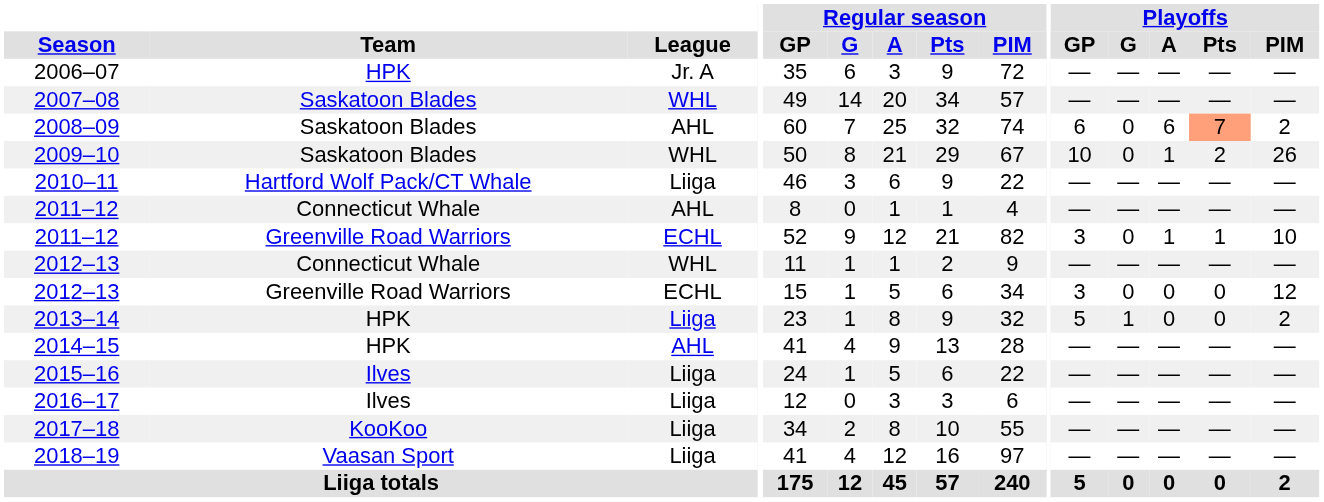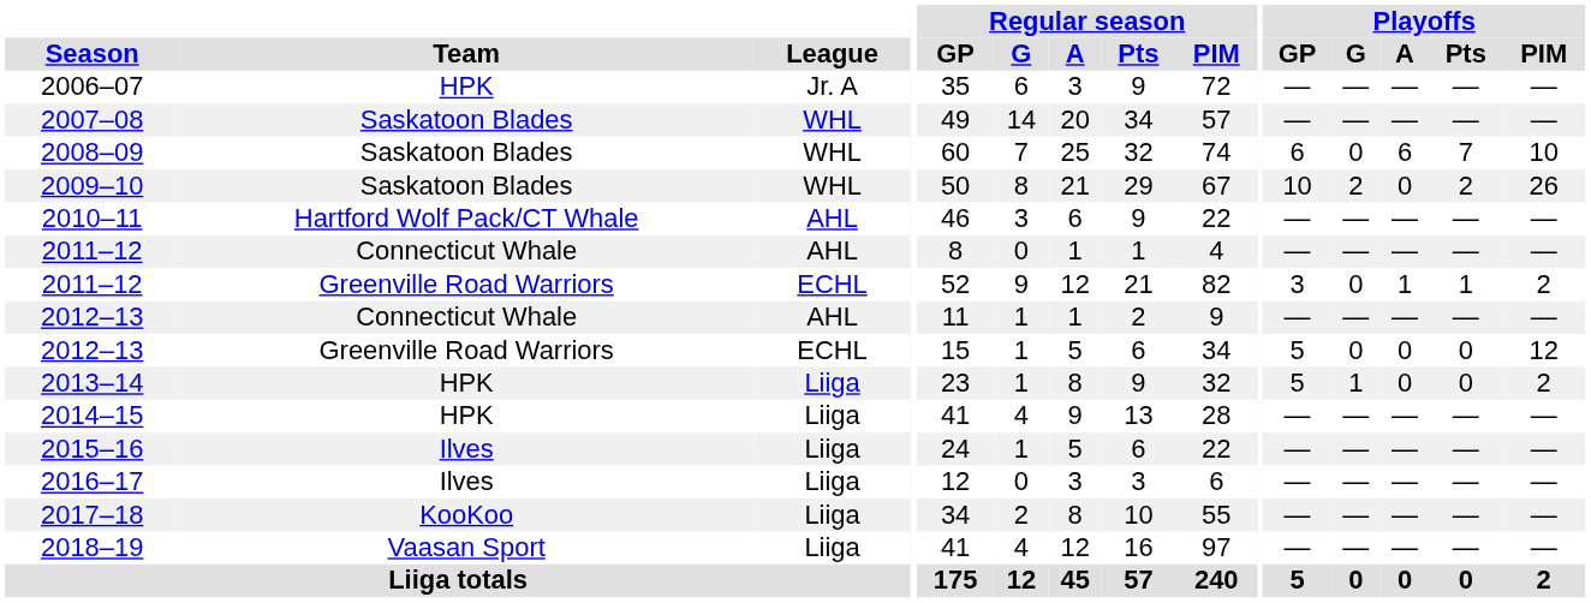 <table border="0" cellpadding="1" cellspacing="0" style="text-align:center; width:60em">
 <tr bgcolor="#e0e0e0">
 <th colspan="3" bgcolor="#ffffff"></th>
 <th rowspan="99" bgcolor="#ffffff"></th>
 <th colspan="5"><a href='#'>Regular season</a></th>
 <th rowspan="99" bgcolor="#ffffff"></th>
 <th colspan="5"><a href='#'>Playoffs</a></th>
 </tr>
 <tr bgcolor="#e0e0e0">
 <th><a href='#'>Season</a></th>
 <th>Team</th>
 <th>League</th>
 <th>GP</th>
 <th><a href='#'>G</a></th>
 <th><a href='#'>A</a></th>
 <th><a href='#'>Pts</a></th>
 <th><a href='#'>PIM</a></th>
 <th>GP</th>
 <th>G</th>
 <th>A</th>
 <th>Pts</th>
 <th>PIM</th>
 </tr>
 <tr>
 <td>2006–07</td>
 <td><a href='#'>HPK</a></td>
 <td>Jr. A</td>
 <td>35</td>
 <td>6</td>
 <td>3</td>
 <td>9</td>
 <td>72</td>
 <td>—</td>
 <td>—</td>
 <td>—</td>
 <td>—</td>
 <td>—</td>
 </tr>
 <tr bgcolor="#f0f0f0">
 <td><a href='#'>2007–08</a></td>
 <td><a href='#'>Saskatoon Blades</a></td>
 <td><a href='#'>WHL</a></td>
 <td>49</td>
 <td>14</td>
 <td>20</td>
 <td>34</td>
 <td>57</td>
 <td>—</td>
 <td>—</td>
 <td>—</td>
 <td>—</td>
 <td>—</td>
 </tr>
 <tr>
 <td><a href='#'>2008–09</a></td>
 <td>Saskatoon Blades</td>
-<td>AHL</td>
+<td>WHL</td>
 <td>60</td>
 <td>7</td>
 <td>25</td>
 <td>32</td>
 <td>74</td>
 <td>6</td>
 <td>0</td>
 <td>6</td>
-<td style="background: lightsalmon;">7</td>
-<td>2</td>
+<td>7</td>
+<td>10</td>
 </tr>
 <tr bgcolor="#f0f0f0">
 <td><a href='#'>2009–10</a></td>
 <td>Saskatoon Blades</td>
 <td>WHL</td>
 <td>50</td>
 <td>8</td>
 <td>21</td>
 <td>29</td>
 <td>67</td>
 <td>10</td>
+<td>2</td>
 <td>0</td>
-<td>1</td>
 <td>2</td>
 <td>26</td>
 </tr>
 <tr>
 <td><a href='#'>2010–11</a></td>
 <td><a href='#'>Hartford Wolf Pack/CT Whale</a></td>
-<td>Liiga</td>
+<td><a href='#'>AHL</a></td>
 <td>46</td>
 <td>3</td>
 <td>6</td>
 <td>9</td>
 <td>22</td>
 <td>—</td>
 <td>—</td>
 <td>—</td>
 <td>—</td>
 <td>—</td>
 </tr>
 <tr bgcolor="#f0f0f0">
 <td><a href='#'>2011–12</a></td>
 <td>Connecticut Whale</td>
 <td>AHL</td>
 <td>8</td>
 <td>0</td>
 <td>1</td>
 <td>1</td>
 <td>4</td>
 <td>—</td>
 <td>—</td>
 <td>—</td>
 <td>—</td>
 <td>—</td>
 </tr>
 <tr>
 <td><a href='#'>2011–12</a></td>
 <td><a href='#'>Greenville Road Warriors</a></td>
 <td><a href='#'>ECHL</a></td>
 <td>52</td>
 <td>9</td>
 <td>12</td>
 <td>21</td>
 <td>82</td>
 <td>3</td>
 <td>0</td>
 <td>1</td>
 <td>1</td>
-<td>10</td>
+<td>2</td>
 </tr>
 <tr bgcolor="#f0f0f0">
 <td><a href='#'>2012–13</a></td>
 <td>Connecticut Whale</td>
-<td>WHL</td>
+<td>AHL</td>
 <td>11</td>
 <td>1</td>
 <td>1</td>
 <td>2</td>
 <td>9</td>
 <td>—</td>
 <td>—</td>
 <td>—</td>
 <td>—</td>
 <td>—</td>
 </tr>
 <tr>
 <td><a href='#'>2012–13</a></td>
 <td>Greenville Road Warriors</td>
 <td>ECHL</td>
 <td>15</td>
 <td>1</td>
 <td>5</td>
 <td>6</td>
 <td>34</td>
-<td>3</td>
+<td>5</td>
 <td>0</td>
 <td>0</td>
 <td>0</td>
 <td>12</td>
 </tr>
 <tr bgcolor="#f0f0f0">
 <td><a href='#'>2013–14</a></td>
 <td>HPK</td>
 <td><a href='#'>Liiga</a></td>
 <td>23</td>
 <td>1</td>
 <td>8</td>
 <td>9</td>
 <td>32</td>
 <td>5</td>
 <td>1</td>
 <td>0</td>
 <td>0</td>
 <td>2</td>
 </tr>
 <tr>
 <td><a href='#'>2014–15</a></td>
 <td>HPK</td>
-<td><a href='#'>AHL</a></td>
+<td>Liiga</td>
 <td>41</td>
 <td>4</td>
 <td>9</td>
 <td>13</td>
 <td>28</td>
 <td>—</td>
 <td>—</td>
 <td>—</td>
 <td>—</td>
 <td>—</td>
 </tr>
 <tr bgcolor="#f0f0f0">
 <td><a href='#'>2015–16</a></td>
 <td><a href='#'>Ilves</a></td>
 <td>Liiga</td>
 <td>24</td>
 <td>1</td>
 <td>5</td>
 <td>6</td>
 <td>22</td>
 <td>—</td>
 <td>—</td>
 <td>—</td>
 <td>—</td>
 <td>—</td>
 </tr>
 <tr>
 <td><a href='#'>2016–17</a></td>
 <td>Ilves</td>
 <td>Liiga</td>
 <td>12</td>
 <td>0</td>
 <td>3</td>
 <td>3</td>
 <td>6</td>
 <td>—</td>
 <td>—</td>
 <td>—</td>
 <td>—</td>
 <td>—</td>
 </tr>
 <tr bgcolor="#f0f0f0">
 <td><a href='#'>2017–18</a></td>
 <td><a href='#'>KooKoo</a></td>
 <td>Liiga</td>
 <td>34</td>
 <td>2</td>
 <td>8</td>
 <td>10</td>
 <td>55</td>
 <td>—</td>
 <td>—</td>
 <td>—</td>
 <td>—</td>
 <td>—</td>
 </tr>
 <tr>
 <td><a href='#'>2018–19</a></td>
 <td><a href='#'>Vaasan Sport</a></td>
 <td>Liiga</td>
 <td>41</td>
 <td>4</td>
 <td>12</td>
 <td>16</td>
 <td>97</td>
 <td>—</td>
 <td>—</td>
 <td>—</td>
 <td>—</td>
 <td>—</td>
 </tr>
 <tr bgcolor="#e0e0e0">
 <th colspan="3">Liiga totals</th>
 <th>175</th>
 <th>12</th>
 <th>45</th>
 <th>57</th>
 <th>240</th>
 <th>5</th>
 <th>0</th>
 <th>0</th>
 <th>0</th>
 <th>2</th>
 </tr>
 </table>
